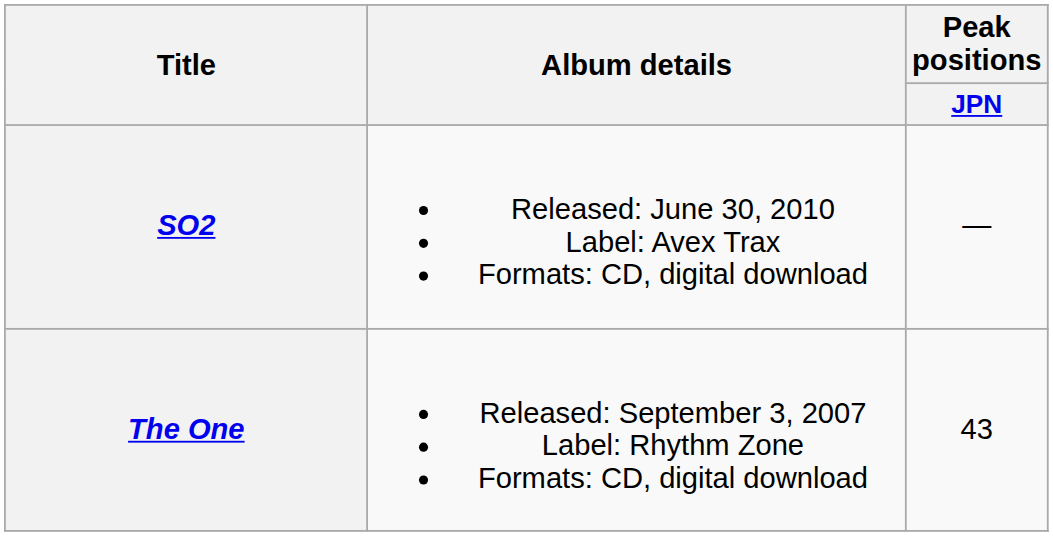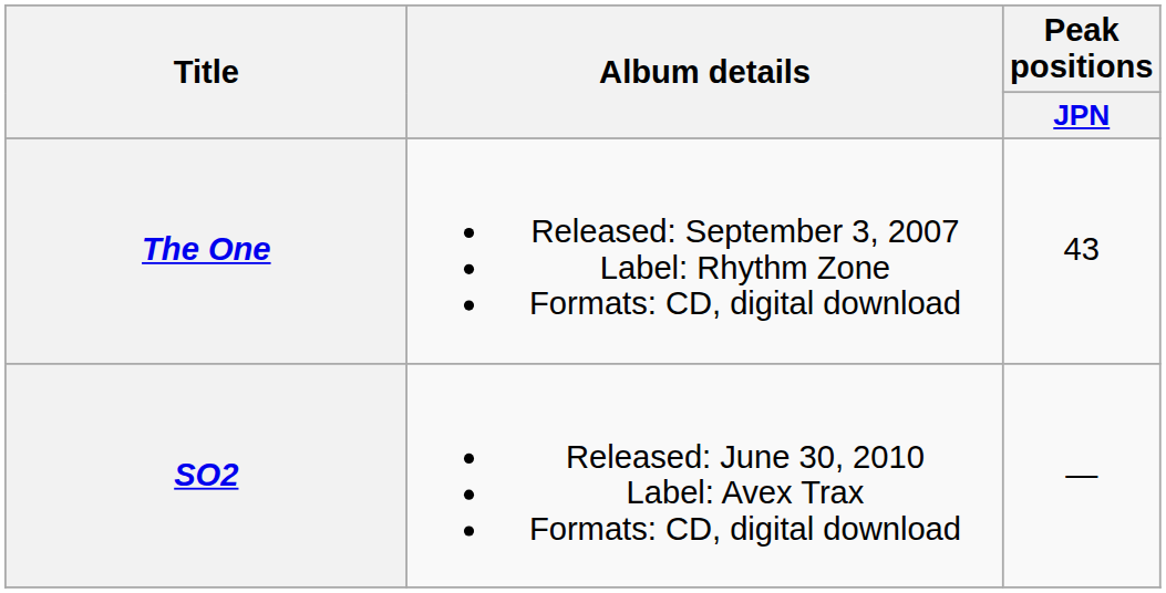 <table class="wikitable plainrowheaders" style="text-align:center;">
 <tr>
 <th style="width:12em;" rowspan="2">Title</th>
 <th style="width:18em;" rowspan="2">Album details</th>
 <th colspan="1">Peak positions</th>
 </tr>
 <tr>
 <th scope="col" style="width:3em;font-size:90%;"><a href='#'>JPN</a><br></th>
 </tr>
 <tr>
+<th scope="row"><em><a href='#'>The One</a></em></th>
+<td><br><ul><li>Released: September 3, 2007</li><li>Label: Rhythm Zone</li><li>Formats: CD, digital download</li></ul></td>
+<td>43</td>
+</tr>
+<tr>
 <th scope="row"><em><a href='#'>SO2</a></em></th>
 <td><br><ul><li>Released: June 30, 2010</li><li>Label: Avex Trax</li><li>Formats: CD, digital download</li></ul></td>
 <td>—</td>
 </tr>
-<tr>
-<th scope="row"><em><a href='#'>The One</a></em></th>
-<td><br><ul><li>Released: September 3, 2007</li><li>Label: Rhythm Zone</li><li>Formats: CD, digital download</li></ul></td>
-<td>43</td>
-</tr>
 </table>
